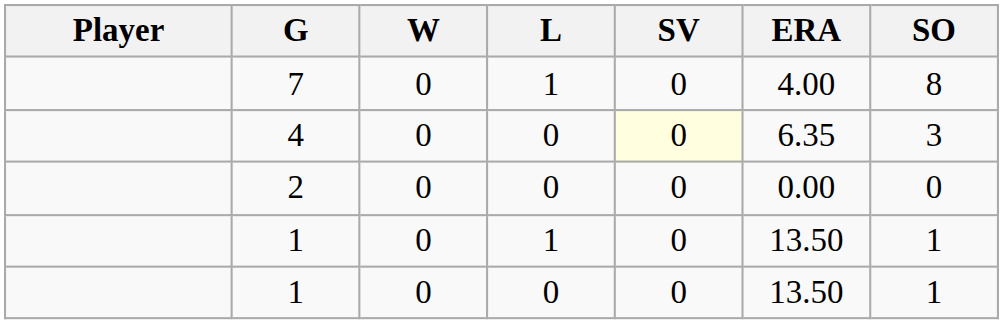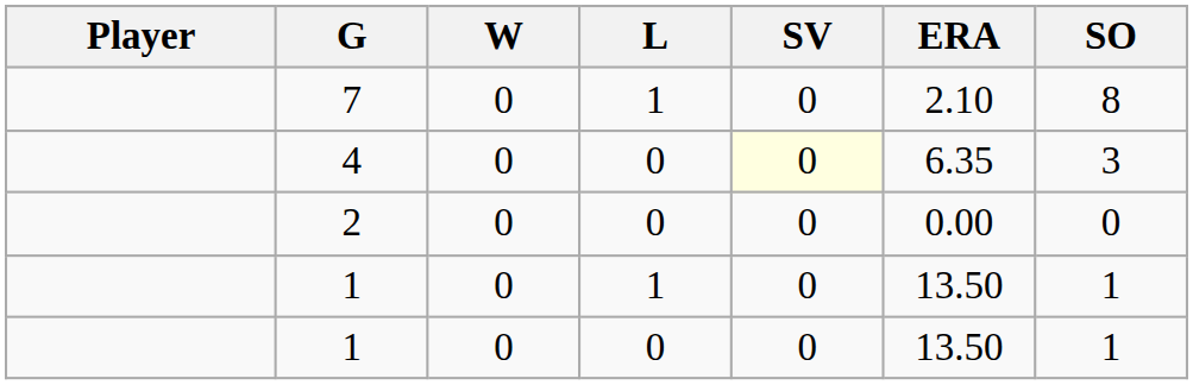 <table class="wikitable sortable">
 <tr>
 <th bgcolor="#DDDDFF" width="16%">Player</th>
 <th bgcolor="#DDDDFF" width="9%">G</th>
 <th bgcolor="#DDDDFF" width="9%">W</th>
 <th bgcolor="#DDDDFF" width="9%">L</th>
 <th bgcolor="#DDDDFF" width="9%">SV</th>
 <th bgcolor="#DDDDFF" width="9%">ERA</th>
 <th bgcolor="#DDDDFF" width="9%">SO</th>
 </tr>
 <tr align="center">
 <td></td>
 <td>7</td>
 <td>0</td>
 <td>1</td>
 <td>0</td>
-<td>4.00</td>
+<td>2.10</td>
 <td>8</td>
 </tr>
 <tr align="center">
 <td></td>
 <td>4</td>
 <td>0</td>
 <td>0</td>
 <td style="background: lightyellow;">0</td>
 <td>6.35</td>
 <td>3</td>
 </tr>
 <tr align="center">
 <td></td>
 <td>2</td>
 <td>0</td>
 <td>0</td>
 <td>0</td>
 <td>0.00</td>
 <td>0</td>
 </tr>
 <tr align="center">
 <td></td>
 <td>1</td>
 <td>0</td>
 <td>1</td>
 <td>0</td>
 <td>13.50</td>
 <td>1</td>
 </tr>
 <tr align="center">
 <td></td>
 <td>1</td>
 <td>0</td>
 <td>0</td>
 <td>0</td>
 <td>13.50</td>
 <td>1</td>
 </tr>
 </table>
